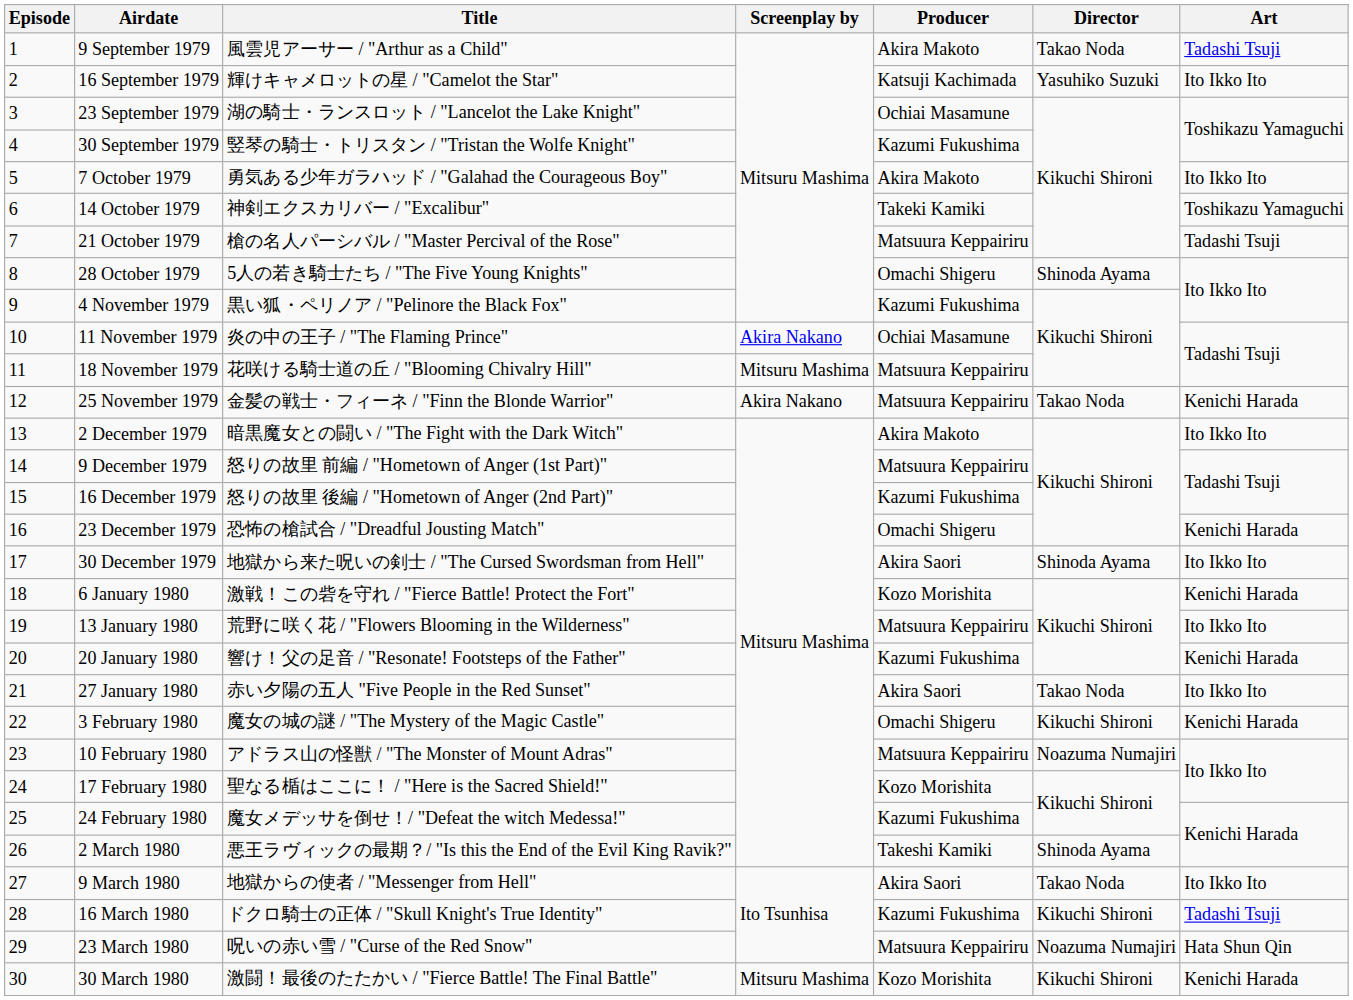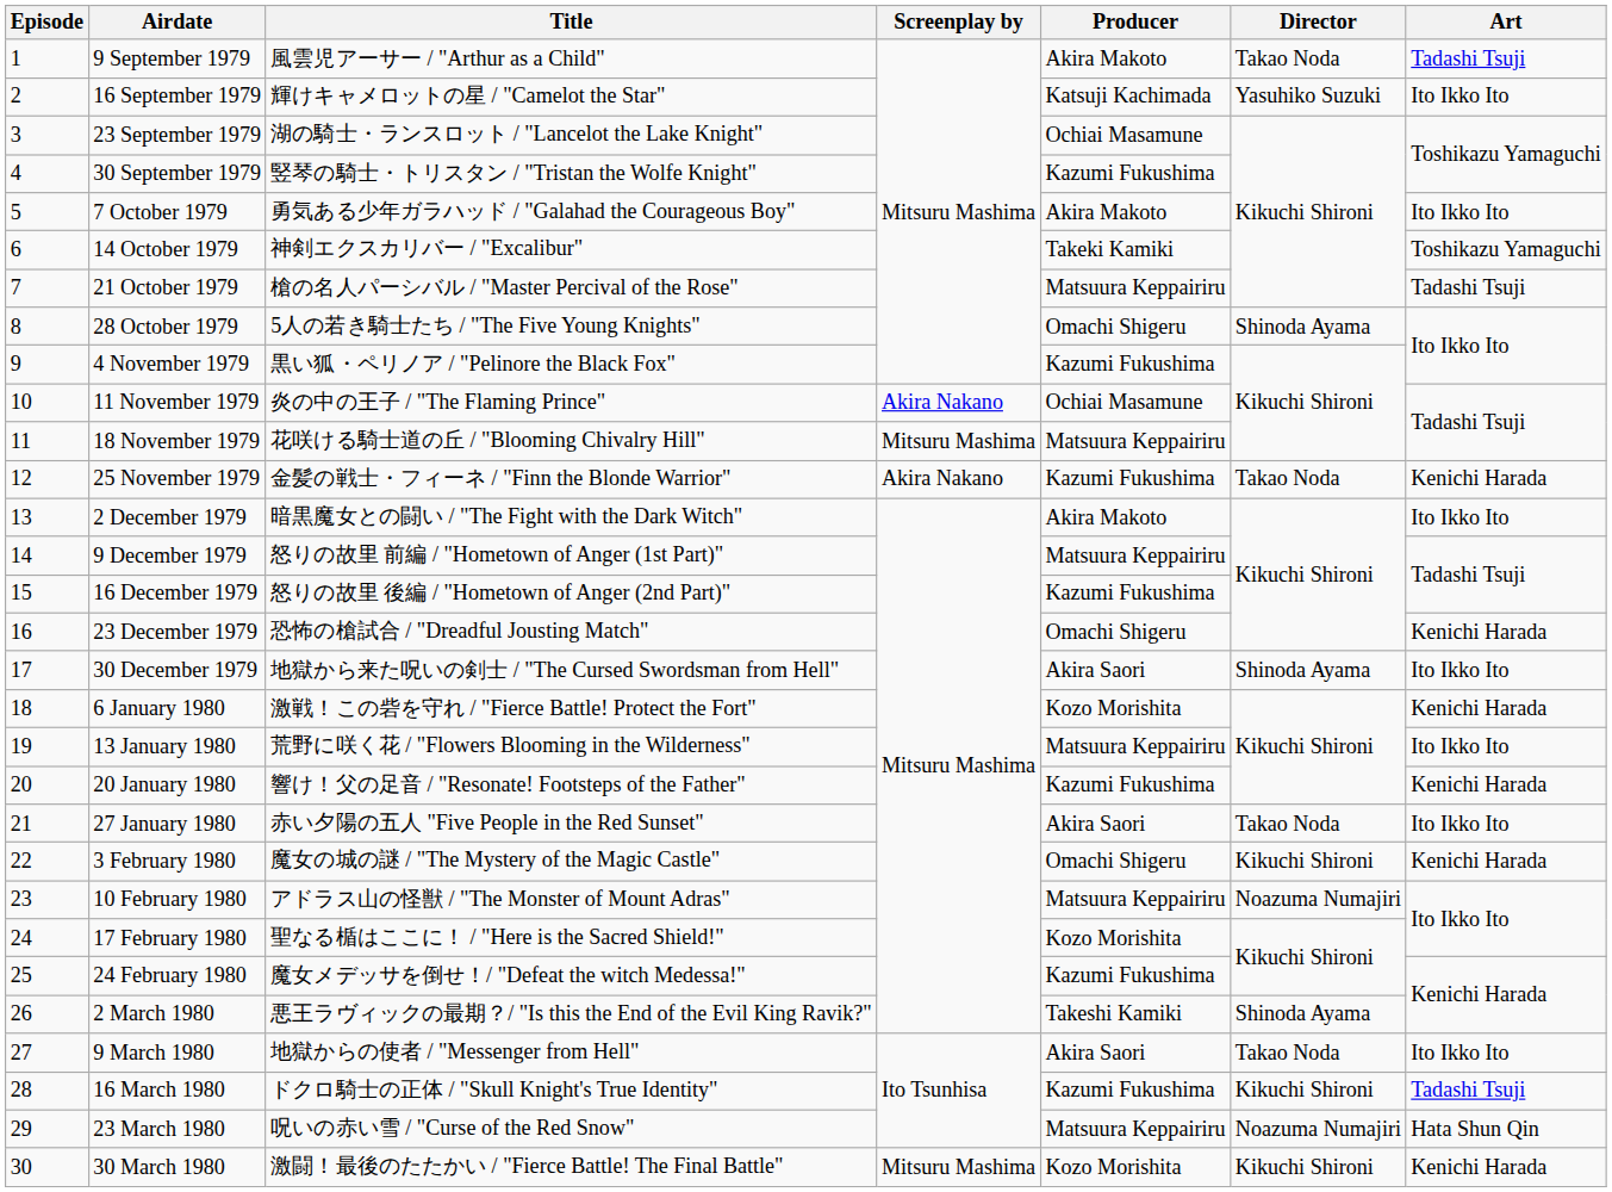 <table class="wikitable">
 <tr>
 <th>Episode</th>
 <th>Airdate</th>
 <th>Title</th>
 <th>Screenplay by</th>
 <th>Producer</th>
 <th>Director</th>
 <th>Art</th>
 </tr>
 <tr>
 <td>1</td>
 <td>9 September 1979</td>
 <td>風雲児アーサー / "Arthur as a Child"</td>
 <td rowspan="9">Mitsuru Mashima</td>
 <td>Akira Makoto</td>
 <td>Takao Noda</td>
 <td><a href='#'>Tadashi Tsuji</a></td>
 </tr>
 <tr>
 <td>2</td>
 <td>16 September 1979</td>
 <td>輝けキャメロットの星 / "Camelot the Star"</td>
 <td>Katsuji Kachimada</td>
 <td>Yasuhiko Suzuki</td>
 <td>Ito Ikko Ito</td>
 </tr>
 <tr>
 <td>3</td>
 <td>23 September 1979</td>
 <td>湖の騎士・ランスロット / "Lancelot the Lake Knight"</td>
 <td>Ochiai Masamune</td>
 <td rowspan="5">Kikuchi Shironi</td>
 <td rowspan="2">Toshikazu Yamaguchi</td>
 </tr>
 <tr>
 <td>4</td>
 <td>30 September 1979</td>
 <td>竪琴の騎士・トリスタン / "Tristan the Wolfe Knight"</td>
 <td>Kazumi Fukushima</td>
 </tr>
 <tr>
 <td>5</td>
 <td>7 October 1979</td>
 <td>勇気ある少年ガラハッド / "Galahad the Courageous Boy"</td>
 <td>Akira Makoto</td>
 <td>Ito Ikko Ito</td>
 </tr>
 <tr>
 <td>6</td>
 <td>14 October 1979</td>
 <td>神剣エクスカリバー / "Excalibur"</td>
 <td>Takeki Kamiki</td>
 <td>Toshikazu Yamaguchi</td>
 </tr>
 <tr>
 <td>7</td>
 <td>21 October 1979</td>
 <td>槍の名人パーシバル / "Master Percival of the Rose"</td>
 <td>Matsuura Keppairiru</td>
 <td>Tadashi Tsuji</td>
 </tr>
 <tr>
 <td>8</td>
 <td>28 October 1979</td>
 <td>5人の若き騎士たち / "The Five Young Knights"</td>
 <td>Omachi Shigeru</td>
 <td>Shinoda Ayama</td>
 <td rowspan="2">Ito Ikko Ito</td>
 </tr>
 <tr>
 <td>9</td>
 <td>4 November 1979</td>
 <td>黒い狐・ペリノア / "Pelinore the Black Fox"</td>
 <td>Kazumi Fukushima</td>
 <td rowspan="3">Kikuchi Shironi</td>
 </tr>
 <tr>
 <td>10</td>
 <td>11 November 1979</td>
 <td>炎の中の王子 / "The Flaming Prince"</td>
 <td><a href='#'>Akira Nakano</a></td>
 <td>Ochiai Masamune</td>
 <td rowspan="2">Tadashi Tsuji</td>
 </tr>
 <tr>
 <td>11</td>
 <td>18 November 1979</td>
 <td>花咲ける騎士道の丘 / "Blooming Chivalry Hill"</td>
 <td>Mitsuru Mashima</td>
 <td>Matsuura Keppairiru</td>
 </tr>
 <tr>
 <td>12</td>
 <td>25 November 1979</td>
 <td>金髪の戦士・フィーネ / "Finn the Blonde Warrior"</td>
 <td>Akira Nakano</td>
-<td>Matsuura Keppairiru</td>
+<td>Kazumi Fukushima</td>
 <td>Takao Noda</td>
 <td>Kenichi Harada</td>
 </tr>
 <tr>
 <td>13</td>
 <td>2 December 1979</td>
 <td>暗黒魔女との闘い / "The Fight with the Dark Witch"</td>
 <td rowspan="14">Mitsuru Mashima</td>
 <td>Akira Makoto</td>
 <td rowspan="4">Kikuchi Shironi</td>
 <td>Ito Ikko Ito</td>
 </tr>
 <tr>
 <td>14</td>
 <td>9 December 1979</td>
 <td>怒りの故里 前編 / "Hometown of Anger (1st Part)"</td>
 <td>Matsuura Keppairiru</td>
 <td rowspan="2">Tadashi Tsuji</td>
 </tr>
 <tr>
 <td>15</td>
 <td>16 December 1979</td>
 <td>怒りの故里 後編 / "Hometown of Anger (2nd Part)"</td>
 <td>Kazumi Fukushima</td>
 </tr>
 <tr>
 <td>16</td>
 <td>23 December 1979</td>
 <td>恐怖の槍試合 / "Dreadful Jousting Match"</td>
 <td>Omachi Shigeru</td>
 <td>Kenichi Harada</td>
 </tr>
 <tr>
 <td>17</td>
 <td>30 December 1979</td>
 <td>地獄から来た呪いの剣士 / "The Cursed Swordsman from Hell"</td>
 <td>Akira Saori</td>
 <td>Shinoda Ayama</td>
 <td>Ito Ikko Ito</td>
 </tr>
 <tr>
 <td>18</td>
 <td>6 January 1980</td>
 <td>激戦！この砦を守れ / "Fierce Battle! Protect the Fort"</td>
 <td>Kozo Morishita</td>
 <td rowspan="3">Kikuchi Shironi</td>
 <td>Kenichi Harada</td>
 </tr>
 <tr>
 <td>19</td>
 <td>13 January 1980</td>
 <td>荒野に咲く花 / "Flowers Blooming in the Wilderness"</td>
 <td>Matsuura Keppairiru</td>
 <td>Ito Ikko Ito</td>
 </tr>
 <tr>
 <td>20</td>
 <td>20 January 1980</td>
 <td>響け！父の足音 /  "Resonate! Footsteps of the Father"</td>
 <td>Kazumi Fukushima</td>
 <td>Kenichi Harada</td>
 </tr>
 <tr>
 <td>21</td>
 <td>27 January 1980</td>
 <td>赤い夕陽の五人 "Five People in the Red Sunset"</td>
 <td>Akira Saori</td>
 <td>Takao Noda</td>
 <td>Ito Ikko Ito</td>
 </tr>
 <tr>
 <td>22</td>
 <td>3 February 1980</td>
 <td>魔女の城の謎 / "The Mystery of the Magic Castle"</td>
 <td>Omachi Shigeru</td>
 <td>Kikuchi Shironi</td>
 <td>Kenichi Harada</td>
 </tr>
 <tr>
 <td>23</td>
 <td>10 February 1980</td>
 <td>アドラス山の怪獣 / "The Monster of Mount Adras"</td>
 <td>Matsuura Keppairiru</td>
 <td>Noazuma Numajiri</td>
 <td rowspan="2">Ito Ikko Ito</td>
 </tr>
 <tr>
 <td>24</td>
 <td>17 February 1980</td>
 <td>聖なる楯はここに！ / "Here is the Sacred Shield!"</td>
 <td>Kozo Morishita</td>
 <td rowspan="2">Kikuchi Shironi</td>
 </tr>
 <tr>
 <td>25</td>
 <td>24 February 1980</td>
 <td>魔女メデッサを倒せ！/ "Defeat the witch Medessa!"</td>
 <td>Kazumi Fukushima</td>
 <td rowspan="2">Kenichi Harada</td>
 </tr>
 <tr>
 <td>26</td>
 <td>2 March 1980</td>
 <td>悪王ラヴィックの最期？/ "Is this the End of the Evil King Ravik?"</td>
 <td>Takeshi Kamiki</td>
 <td>Shinoda Ayama</td>
 </tr>
 <tr>
 <td>27</td>
 <td>9 March 1980</td>
 <td>地獄からの使者 / "Messenger from Hell"</td>
 <td rowspan="3">Ito Tsunhisa</td>
 <td>Akira Saori</td>
 <td>Takao Noda</td>
 <td>Ito Ikko Ito</td>
 </tr>
 <tr>
 <td>28</td>
 <td>16 March 1980</td>
 <td>ドクロ騎士の正体 / "Skull Knight's True Identity"</td>
 <td>Kazumi Fukushima</td>
 <td>Kikuchi Shironi</td>
 <td><a href='#'>Tadashi Tsuji</a></td>
 </tr>
 <tr>
 <td>29</td>
 <td>23 March 1980</td>
 <td>呪いの赤い雪 / "Curse of the Red Snow"</td>
 <td>Matsuura Keppairiru</td>
 <td>Noazuma Numajiri</td>
 <td>Hata Shun Qin</td>
 </tr>
 <tr>
 <td>30</td>
 <td>30 March 1980</td>
 <td>激闘！最後のたたかい / "Fierce Battle! The Final Battle"</td>
 <td>Mitsuru Mashima</td>
 <td>Kozo Morishita</td>
 <td>Kikuchi Shironi</td>
 <td>Kenichi Harada</td>
 </tr>
 </table>
